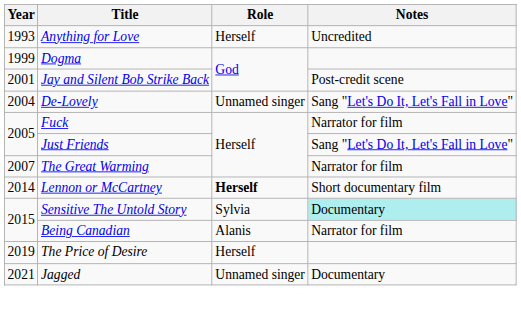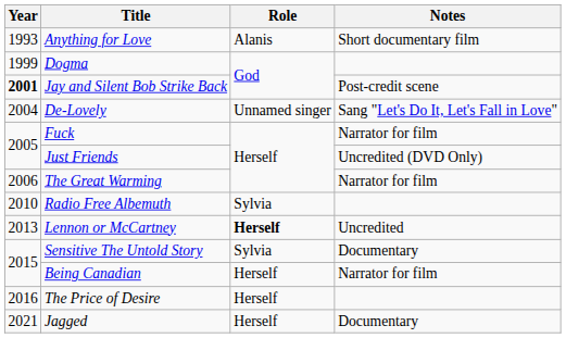 <table class="wikitable sortable">
 <tr>
 <th>Year</th>
 <th>Title</th>
 <th>Role</th>
 <th class="unsortable">Notes</th>
 </tr>
 <tr>
 <td>1993</td>
 <td><em><a href='#'>Anything for Love</a></em></td>
-<td>Herself</td>
-<td>Uncredited</td>
+<td>Alanis</td>
+<td>Short documentary film</td>
 </tr>
 <tr>
 <td>1999</td>
 <td><em><a href='#'>Dogma</a></em></td>
 <td rowspan="2"><a href='#'>God</a></td>
 <td></td>
 </tr>
 <tr>
-<td>2001</td>
+<td><strong>2001</strong></td>
 <td><em><a href='#'>Jay and Silent Bob Strike Back</a></em></td>
 <td>Post-credit scene</td>
 </tr>
 <tr>
 <td>2004</td>
 <td><em><a href='#'>De-Lovely</a></em></td>
 <td>Unnamed singer</td>
 <td>Sang "<a href='#'>Let's Do It, Let's Fall in Love</a>"</td>
 </tr>
 <tr>
 <td rowspan="2">2005</td>
 <td><em><a href='#'>Fuck</a></em></td>
 <td rowspan="3">Herself</td>
 <td>Narrator for film</td>
 </tr>
 <tr>
 <td><em><a href='#'>Just Friends</a></em></td>
-<td>Sang "<a href='#'>Let's Do It, Let's Fall in Love</a>"</td>
+<td>Uncredited (DVD Only)</td>
 </tr>
 <tr>
-<td>2007</td>
+<td>2006</td>
 <td data-sort-value="Great Warming, The"><em><a href='#'>The Great Warming</a></em></td>
 <td>Narrator for film</td>
 </tr>
 <tr>
-<td>2014</td>
+<td>2010</td>
+<td><em><a href='#'>Radio Free Albemuth</a></em></td>
+<td>Sylvia</td>
+<td></td>
+</tr>
+<tr>
+<td>2013</td>
 <td><em><a href='#'>Lennon or McCartney</a></em></td>
 <td><strong>Herself</strong></td>
-<td>Short documentary film</td>
+<td>Uncredited</td>
 </tr>
 <tr>
 <td rowspan="2">2015</td>
 <td><em><a href='#'>Sensitive The Untold Story</a></em></td>
 <td>Sylvia</td>
-<td style="background: paleturquoise;">Documentary</td>
+<td>Documentary</td>
 </tr>
 <tr>
 <td><em><a href='#'>Being Canadian</a></em></td>
-<td>Alanis</td>
+<td>Herself</td>
 <td>Narrator for film</td>
 </tr>
 <tr>
-<td>2019</td>
+<td>2016</td>
 <td data-sort-value="Price of Desire, The"><em>The Price of Desire</em></td>
 <td>Herself</td>
 <td></td>
 </tr>
 <tr>
 <td>2021</td>
 <td><em>Jagged</em></td>
-<td>Unnamed singer</td>
+<td>Herself</td>
 <td>Documentary</td>
 </tr>
 </table>
